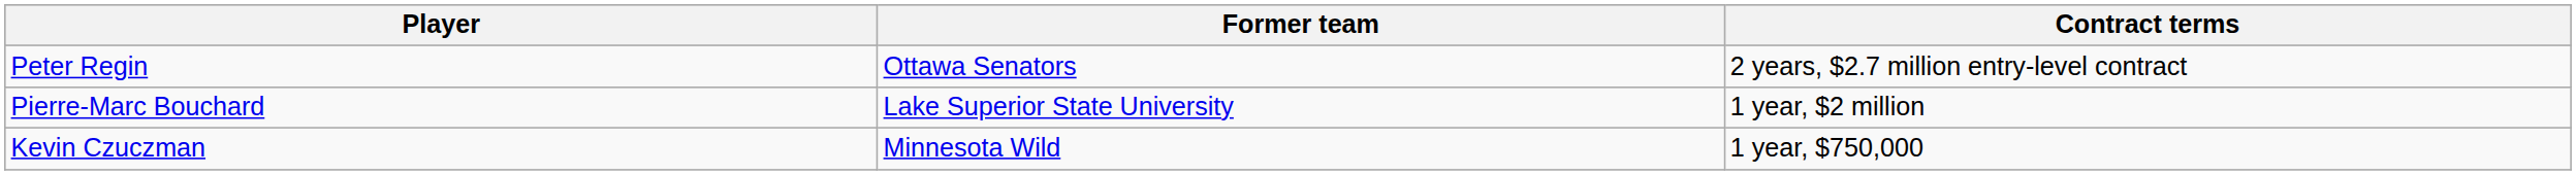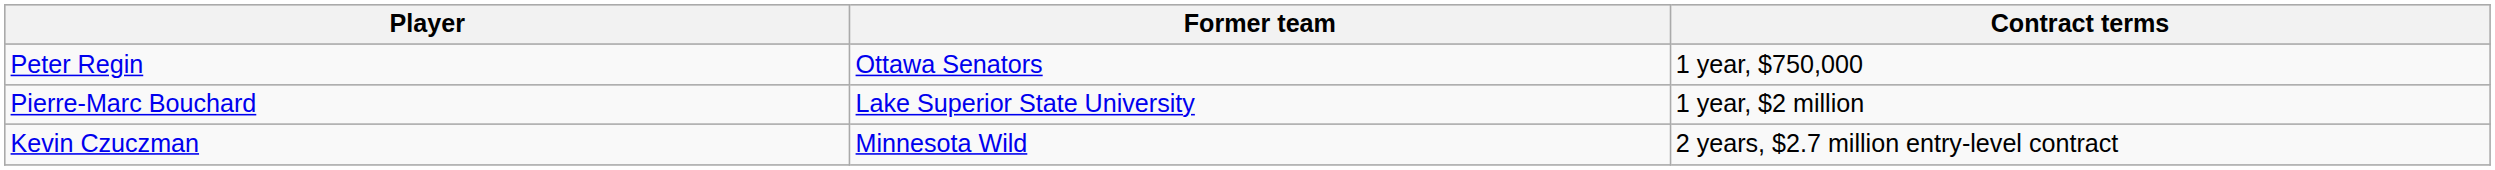 <table class="wikitable" style="width:100%;">
 <tr style="text-align:center; background:#ddd;">
 <th style="width:34%;">Player</th>
 <th style="width:33%;">Former team</th>
 <th style="width:33%;">Contract terms</th>
 </tr>
 <tr>
 <td><a href='#'>Peter Regin</a></td>
 <td><a href='#'>Ottawa Senators</a></td>
-<td>2 years, $2.7 million entry-level contract</td>
+<td>1 year, $750,000</td>
 </tr>
 <tr>
 <td><a href='#'>Pierre-Marc Bouchard</a></td>
 <td><a href='#'>Lake Superior State University</a></td>
 <td>1 year, $2 million</td>
 </tr>
 <tr>
 <td><a href='#'>Kevin Czuczman</a></td>
 <td><a href='#'>Minnesota Wild</a></td>
-<td>1 year, $750,000</td>
+<td>2 years, $2.7 million entry-level contract</td>
 </tr>
 </table>
